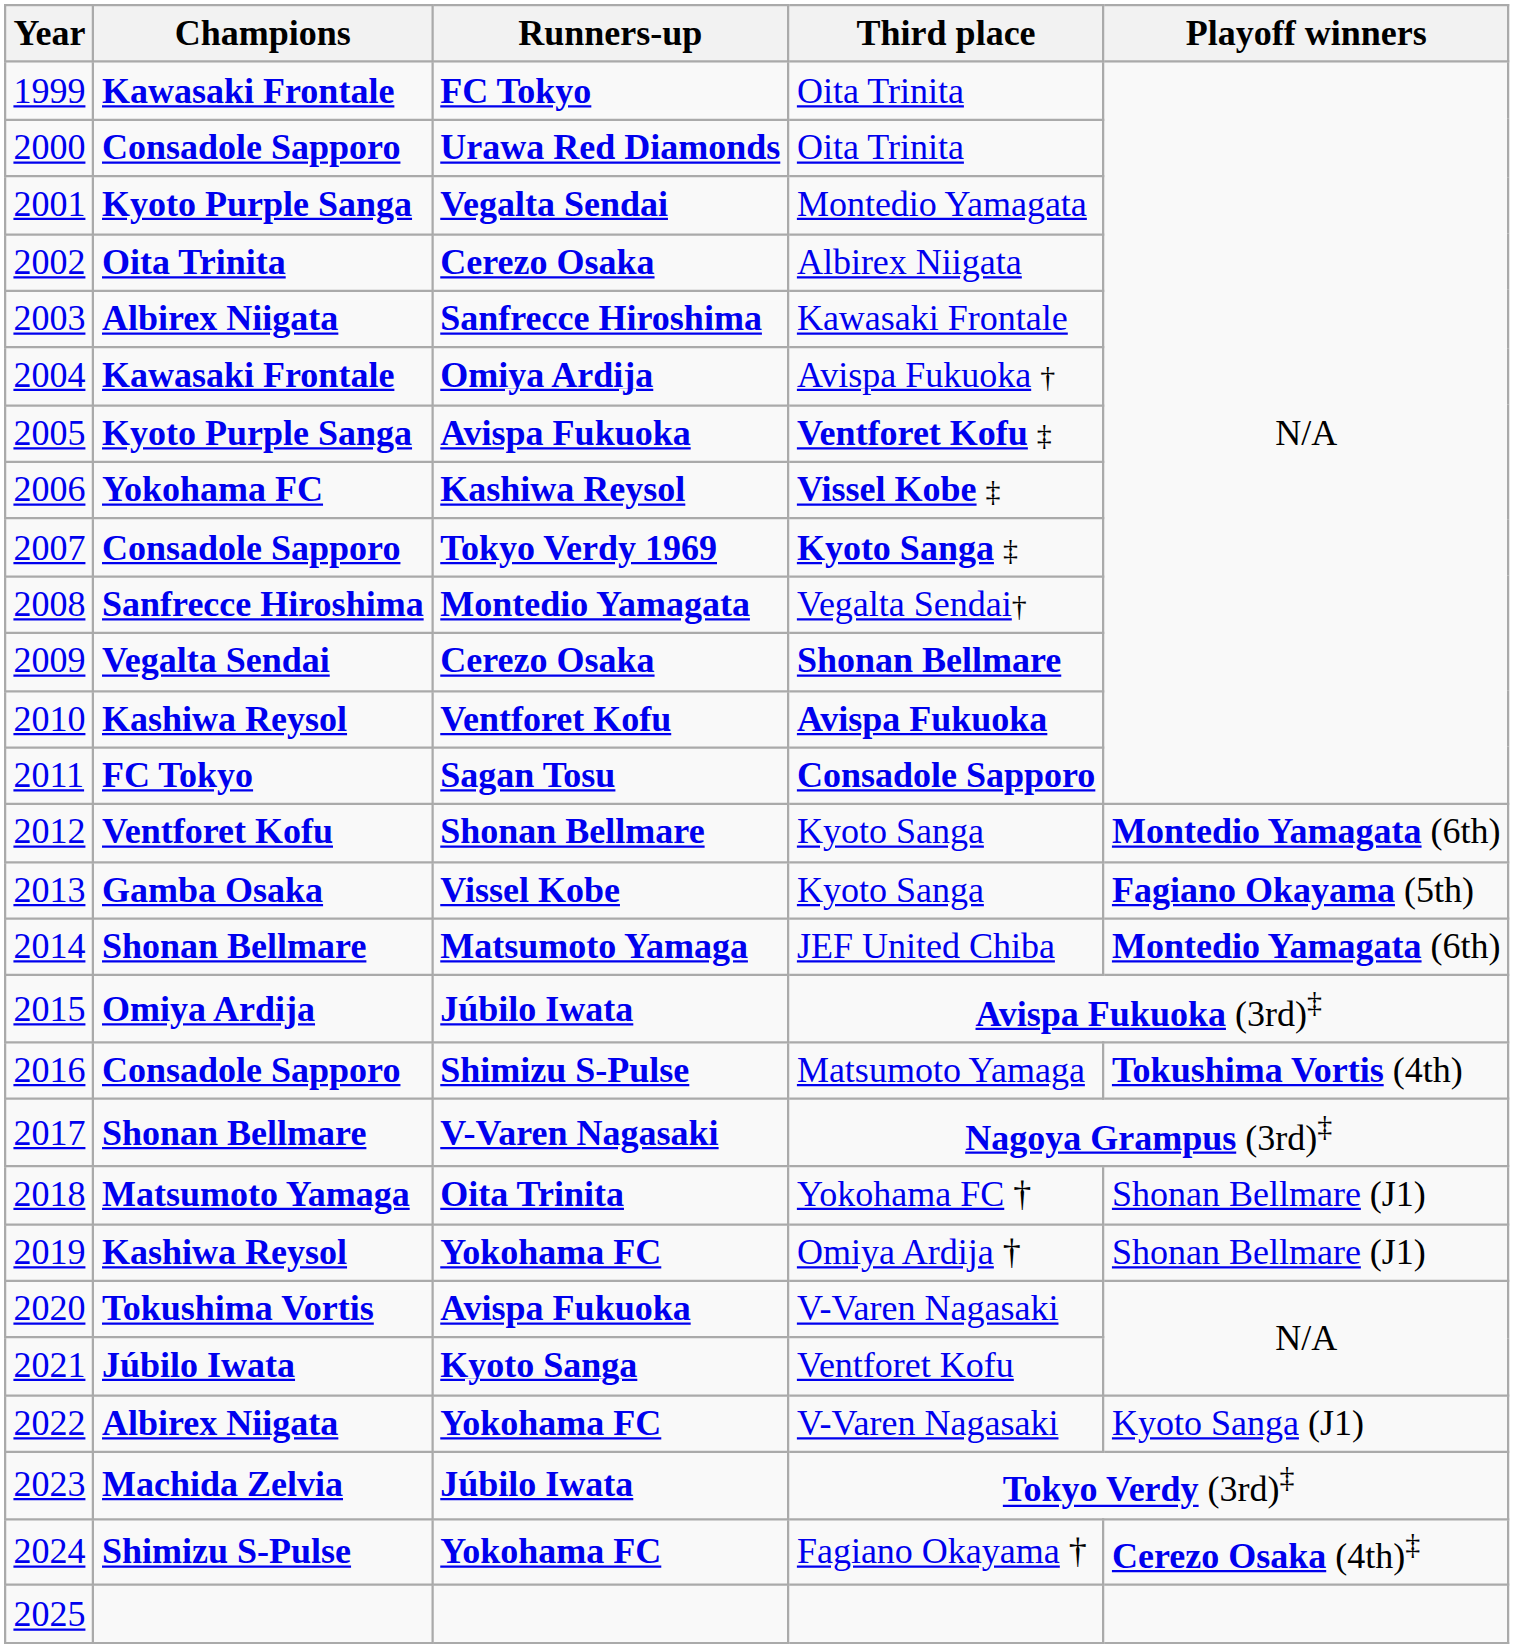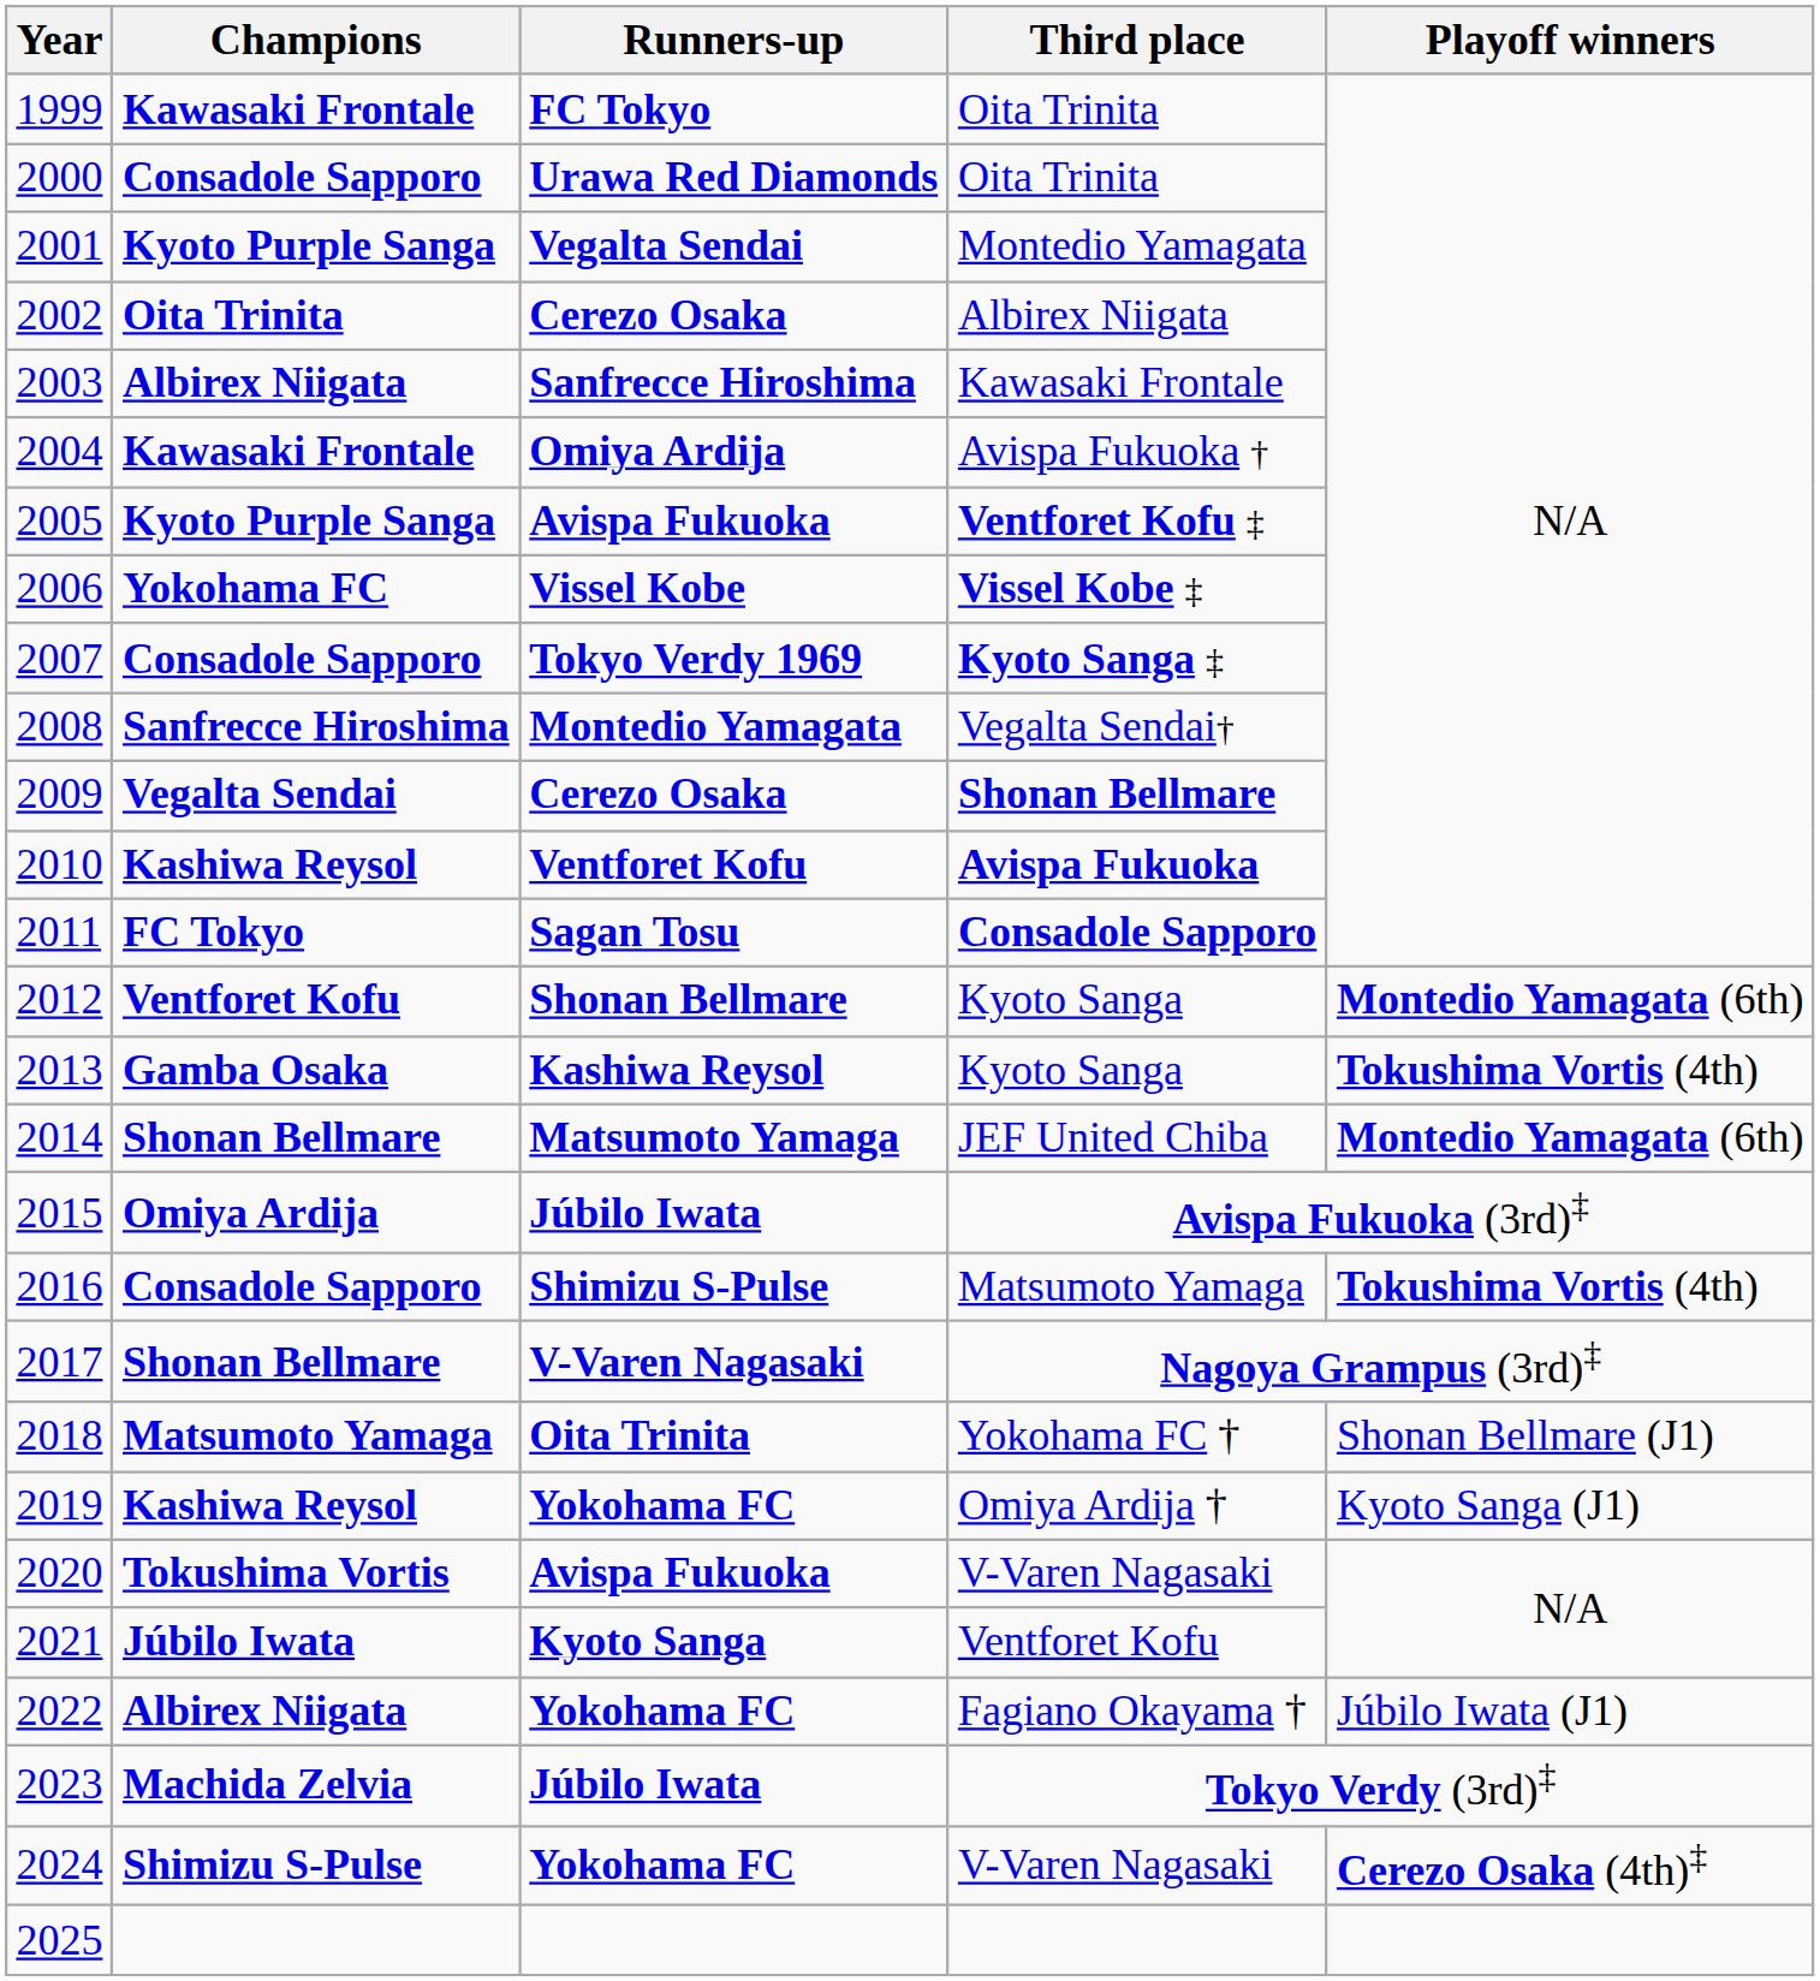 <table class="wikitable">
 <tr>
 <th>Year</th>
 <th>Champions</th>
 <th>Runners-up</th>
 <th>Third place</th>
 <th>Playoff winners</th>
 </tr>
 <tr>
 <td><a href='#'>1999</a></td>
 <td><strong><a href='#'>Kawasaki Frontale</a></strong></td>
 <td><strong><a href='#'>FC Tokyo</a></strong></td>
 <td><a href='#'>Oita Trinita</a></td>
 <td rowspan="13" style="text-align:center;">N/A</td>
 </tr>
 <tr>
 <td><a href='#'>2000</a></td>
 <td><strong><a href='#'>Consadole Sapporo</a></strong></td>
 <td><strong><a href='#'>Urawa Red Diamonds</a></strong></td>
 <td><a href='#'>Oita Trinita</a></td>
 </tr>
 <tr>
 <td><a href='#'>2001</a></td>
 <td><strong><a href='#'>Kyoto Purple Sanga</a></strong></td>
 <td><strong><a href='#'>Vegalta Sendai</a></strong></td>
 <td><a href='#'>Montedio Yamagata</a></td>
 </tr>
 <tr>
 <td><a href='#'>2002</a></td>
 <td><strong><a href='#'>Oita Trinita</a></strong></td>
 <td><strong><a href='#'>Cerezo Osaka</a></strong></td>
 <td><a href='#'>Albirex Niigata</a></td>
 </tr>
 <tr>
 <td><a href='#'>2003</a></td>
 <td><strong><a href='#'>Albirex Niigata</a></strong></td>
 <td><strong><a href='#'>Sanfrecce Hiroshima</a></strong></td>
 <td><a href='#'>Kawasaki Frontale</a></td>
 </tr>
 <tr>
 <td><a href='#'>2004</a></td>
 <td><strong><a href='#'>Kawasaki Frontale</a></strong></td>
 <td><strong><a href='#'>Omiya Ardija</a></strong></td>
 <td><a href='#'>Avispa Fukuoka</a> <small>†</small></td>
 </tr>
 <tr>
 <td><a href='#'>2005</a></td>
 <td><strong><a href='#'>Kyoto Purple Sanga</a></strong></td>
 <td><strong><a href='#'>Avispa Fukuoka</a></strong></td>
 <td><strong><a href='#'>Ventforet Kofu</a></strong> <small>‡</small></td>
 </tr>
 <tr>
 <td><a href='#'>2006</a></td>
 <td><strong><a href='#'>Yokohama FC</a></strong></td>
-<td><strong><a href='#'>Kashiwa Reysol</a></strong></td>
+<td><strong><a href='#'>Vissel Kobe</a></strong></td>
 <td><strong><a href='#'>Vissel Kobe</a></strong> <small>‡</small></td>
 </tr>
 <tr>
 <td><a href='#'>2007</a></td>
 <td><strong><a href='#'>Consadole Sapporo</a></strong></td>
 <td><strong><a href='#'>Tokyo Verdy 1969</a></strong></td>
 <td><strong><a href='#'>Kyoto Sanga</a></strong> <small>‡</small></td>
 </tr>
 <tr>
 <td><a href='#'>2008</a></td>
 <td><strong><a href='#'>Sanfrecce Hiroshima</a></strong></td>
 <td><strong><a href='#'>Montedio Yamagata</a></strong></td>
 <td><a href='#'>Vegalta Sendai</a><small>†</small></td>
 </tr>
 <tr>
 <td><a href='#'>2009</a></td>
 <td><strong><a href='#'>Vegalta Sendai</a></strong></td>
 <td><strong><a href='#'>Cerezo Osaka</a></strong></td>
 <td><strong><a href='#'>Shonan Bellmare</a></strong></td>
 </tr>
 <tr>
 <td><a href='#'>2010</a></td>
 <td><strong><a href='#'>Kashiwa Reysol</a></strong></td>
 <td><strong><a href='#'>Ventforet Kofu</a></strong></td>
 <td><strong><a href='#'>Avispa Fukuoka</a></strong></td>
 </tr>
 <tr>
 <td><a href='#'>2011</a></td>
 <td><strong><a href='#'>FC Tokyo</a></strong></td>
 <td><strong><a href='#'>Sagan Tosu</a></strong></td>
 <td><strong><a href='#'>Consadole Sapporo</a></strong></td>
 </tr>
 <tr>
 <td><a href='#'>2012</a></td>
 <td><strong><a href='#'>Ventforet Kofu</a></strong></td>
 <td><strong><a href='#'>Shonan Bellmare</a></strong></td>
 <td><a href='#'>Kyoto Sanga</a></td>
 <td><strong><a href='#'>Montedio Yamagata</a></strong> (6th)</td>
 </tr>
 <tr>
 <td><a href='#'>2013</a></td>
 <td><strong><a href='#'>Gamba Osaka</a></strong></td>
-<td><strong><a href='#'>Vissel Kobe</a></strong></td>
+<td><strong><a href='#'>Kashiwa Reysol</a></strong></td>
 <td><a href='#'>Kyoto Sanga</a></td>
-<td><strong><a href='#'>Fagiano Okayama</a></strong> (5th)</td>
+<td><strong><a href='#'>Tokushima Vortis</a></strong> (4th)</td>
 </tr>
 <tr>
 <td><a href='#'>2014</a></td>
 <td><strong><a href='#'>Shonan Bellmare</a></strong></td>
 <td><strong><a href='#'>Matsumoto Yamaga</a></strong></td>
 <td><a href='#'>JEF United Chiba</a></td>
 <td><strong><a href='#'>Montedio Yamagata</a></strong> (6th)</td>
 </tr>
 <tr>
 <td><a href='#'>2015</a></td>
 <td><strong><a href='#'>Omiya Ardija</a></strong></td>
 <td><strong><a href='#'>Júbilo Iwata</a></strong></td>
 <td colspan=2 style="text-align:center;"><strong><a href='#'>Avispa Fukuoka</a></strong> (3rd)<sup>‡</sup></td>
 </tr>
 <tr>
 <td><a href='#'>2016</a></td>
 <td><strong><a href='#'>Consadole Sapporo</a></strong></td>
 <td><strong><a href='#'>Shimizu S-Pulse</a></strong></td>
 <td><a href='#'>Matsumoto Yamaga</a></td>
 <td><strong><a href='#'>Tokushima Vortis</a></strong> (4th)</td>
 </tr>
 <tr>
 <td><a href='#'>2017</a></td>
 <td><strong><a href='#'>Shonan Bellmare</a></strong></td>
 <td><strong><a href='#'>V-Varen Nagasaki</a></strong></td>
 <td colspan=2 style="text-align:center;"><strong><a href='#'>Nagoya Grampus</a></strong> (3rd)<sup>‡</sup></td>
 </tr>
 <tr>
 <td><a href='#'>2018</a></td>
 <td><strong><a href='#'>Matsumoto Yamaga</a></strong></td>
 <td><strong><a href='#'>Oita Trinita</a></strong></td>
 <td><a href='#'>Yokohama FC</a> †</td>
 <td><a href='#'>Shonan Bellmare</a> (J1)</td>
 </tr>
 <tr>
 <td><a href='#'>2019</a></td>
 <td><strong><a href='#'>Kashiwa Reysol</a></strong></td>
 <td><strong><a href='#'>Yokohama FC</a></strong></td>
 <td><a href='#'>Omiya Ardija</a> †</td>
-<td><a href='#'>Shonan Bellmare</a> (J1)</td>
+<td><a href='#'>Kyoto Sanga</a> (J1)</td>
 </tr>
 <tr>
 <td><a href='#'>2020</a></td>
 <td><strong><a href='#'>Tokushima Vortis</a></strong></td>
 <td><strong><a href='#'>Avispa Fukuoka</a></strong></td>
 <td><a href='#'>V-Varen Nagasaki</a></td>
 <td rowspan=2 style="text-align:center;">N/A</td>
 </tr>
 <tr>
 <td><a href='#'>2021</a></td>
 <td><strong><a href='#'>Júbilo Iwata</a></strong></td>
 <td><strong><a href='#'>Kyoto Sanga</a></strong></td>
 <td><a href='#'>Ventforet Kofu</a></td>
 </tr>
 <tr>
 <td><a href='#'>2022</a></td>
 <td><strong><a href='#'>Albirex Niigata</a></strong></td>
 <td><strong><a href='#'>Yokohama FC</a></strong></td>
-<td><a href='#'>V-Varen Nagasaki</a></td>
-<td><a href='#'>Kyoto Sanga</a> (J1)</td>
+<td><a href='#'>Fagiano Okayama</a> †</td>
+<td><a href='#'>Júbilo Iwata</a> (J1)</td>
 </tr>
 <tr>
 <td><a href='#'>2023</a></td>
 <td><strong><a href='#'>Machida Zelvia</a></strong></td>
 <td><strong><a href='#'>Júbilo Iwata</a></strong></td>
 <td colspan=2 style="text-align:center;"><strong><a href='#'>Tokyo Verdy</a></strong> (3rd)<sup>‡</sup></td>
 </tr>
 <tr>
 <td><a href='#'>2024</a></td>
 <td><strong><a href='#'>Shimizu S-Pulse</a></strong></td>
 <td><strong><a href='#'>Yokohama FC</a></strong></td>
-<td><a href='#'>Fagiano Okayama</a> †</td>
+<td><a href='#'>V-Varen Nagasaki</a></td>
 <td><strong><a href='#'>Cerezo Osaka</a></strong> (4th)<sup>‡</sup></td>
 </tr>
 <tr>
 <td><a href='#'>2025</a></td>
 <td></td>
 <td></td>
 <td></td>
 <td></td>
 </tr>
 </table>
